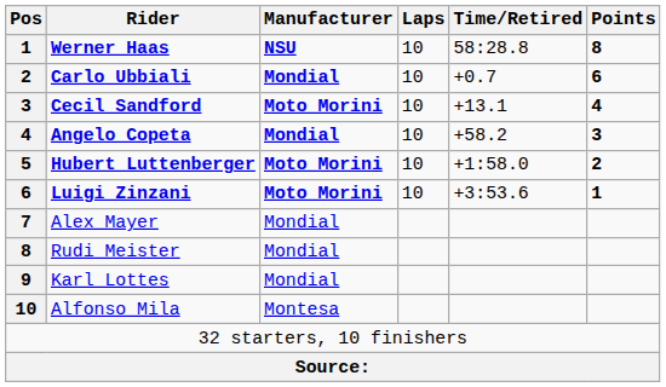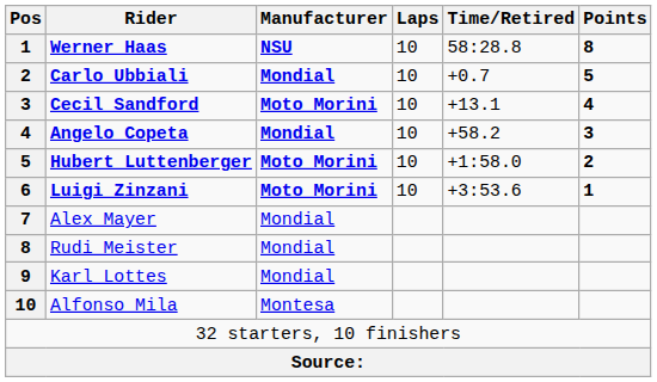 <table class="wikitable" style="font-size: 95%;">
 <tr>
 <th>Pos</th>
 <th>Rider</th>
 <th>Manufacturer</th>
 <th>Laps</th>
 <th>Time/Retired</th>
 <th>Points</th>
 </tr>
 <tr>
 <th>1</th>
 <td> <strong><a href='#'>Werner Haas</a></strong></td>
 <td><strong><a href='#'>NSU</a></strong></td>
 <td>10</td>
 <td>58:28.8</td>
 <td><strong>8</strong></td>
 </tr>
 <tr>
 <th>2</th>
 <td> <strong><a href='#'>Carlo Ubbiali</a></strong></td>
 <td><strong><a href='#'>Mondial</a></strong></td>
 <td>10</td>
 <td>+0.7</td>
-<td><strong>6</strong></td>
+<td><strong>5</strong></td>
 </tr>
 <tr>
 <th>3</th>
 <td> <strong><a href='#'>Cecil Sandford</a></strong></td>
 <td><strong><a href='#'>Moto Morini</a></strong></td>
 <td>10</td>
 <td>+13.1</td>
 <td><strong>4</strong></td>
 </tr>
 <tr>
 <th>4</th>
 <td> <strong><a href='#'>Angelo Copeta</a></strong></td>
 <td><strong><a href='#'>Mondial</a></strong></td>
 <td>10</td>
 <td>+58.2</td>
 <td><strong>3</strong></td>
 </tr>
 <tr>
 <th>5</th>
 <td> <strong><a href='#'>Hubert Luttenberger</a></strong></td>
 <td><strong><a href='#'>Moto Morini</a></strong></td>
 <td>10</td>
 <td>+1:58.0</td>
 <td><strong>2</strong></td>
 </tr>
 <tr>
 <th>6</th>
 <td> <strong><a href='#'>Luigi Zinzani</a></strong></td>
 <td><strong><a href='#'>Moto Morini</a></strong></td>
 <td>10</td>
 <td>+3:53.6</td>
 <td><strong>1</strong></td>
 </tr>
 <tr>
 <th>7</th>
 <td> <a href='#'>Alex Mayer</a></td>
 <td><a href='#'>Mondial</a></td>
 <td></td>
 <td></td>
 <td></td>
 </tr>
 <tr>
 <th>8</th>
 <td> <a href='#'>Rudi Meister</a></td>
 <td><a href='#'>Mondial</a></td>
 <td></td>
 <td></td>
 <td></td>
 </tr>
 <tr>
 <th>9</th>
 <td> <a href='#'>Karl Lottes</a></td>
 <td><a href='#'>Mondial</a></td>
 <td></td>
 <td></td>
 <td></td>
 </tr>
 <tr>
 <th>10</th>
 <td> <a href='#'>Alfonso Mila</a></td>
 <td><a href='#'>Montesa</a></td>
 <td></td>
 <td></td>
 <td></td>
 </tr>
 <tr>
 <td colspan=6 align=center>32 starters, 10 finishers</td>
 </tr>
 <tr>
 <th colspan=6><strong>Source</strong>:</th>
 </tr>
 </table>
